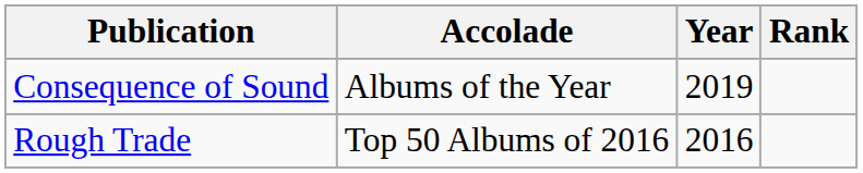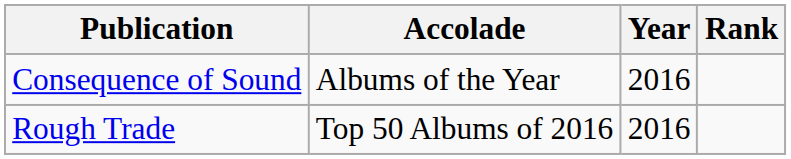 <table class="sortable wikitable">
 <tr>
 <th>Publication</th>
 <th>Accolade</th>
 <th>Year</th>
 <th>Rank</th>
 </tr>
 <tr>
 <td><a href='#'>Consequence of Sound</a></td>
 <td>Albums of the Year</td>
-<td>2019</td>
+<td>2016</td>
 <td></td>
 </tr>
 <tr>
 <td><a href='#'>Rough Trade</a></td>
 <td>Top 50 Albums of 2016</td>
 <td>2016</td>
 <td></td>
 </tr>
 </table>
